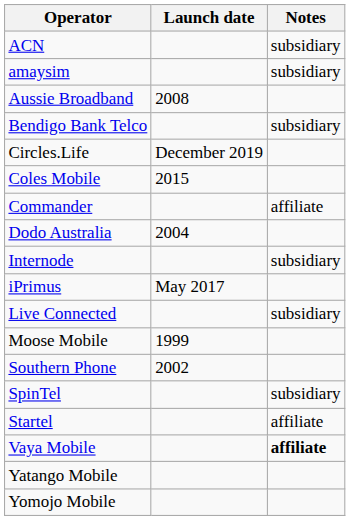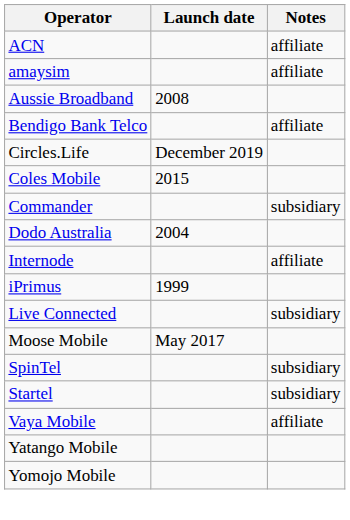 <table class="wikitable sortable" style="margin-top:3em">
 <tr>
 <th>Operator</th>
 <th>Launch date</th>
 <th class="sortable">Notes</th>
 </tr>
 <tr>
 <td><a href='#'>ACN</a></td>
 <td></td>
-<td> subsidiary</td>
+<td> affiliate</td>
 </tr>
 <tr>
 <td><a href='#'>amaysim</a></td>
 <td></td>
-<td> subsidiary</td>
+<td> affiliate</td>
 </tr>
 <tr>
 <td><a href='#'>Aussie Broadband</a></td>
 <td>2008</td>
 <td></td>
 </tr>
 <tr>
 <td><a href='#'>Bendigo Bank Telco</a></td>
 <td></td>
-<td> subsidiary</td>
+<td> affiliate</td>
 </tr>
 <tr>
 <td>Circles.Life</td>
 <td>December 2019</td>
 <td></td>
 </tr>
 <tr>
 <td><a href='#'>Coles Mobile</a></td>
 <td>2015</td>
 <td></td>
 </tr>
 <tr>
 <td><a href='#'>Commander</a></td>
 <td></td>
-<td> affiliate</td>
+<td> subsidiary</td>
 </tr>
 <tr>
 <td><a href='#'>Dodo Australia</a></td>
 <td>2004</td>
 <td></td>
 </tr>
 <tr>
 <td><a href='#'>Internode</a></td>
 <td></td>
-<td> subsidiary</td>
+<td> affiliate</td>
 </tr>
 <tr>
 <td><a href='#'>iPrimus</a></td>
-<td>May 2017</td>
+<td>1999</td>
 <td></td>
 </tr>
 <tr>
 <td><a href='#'>Live Connected</a></td>
 <td></td>
 <td> subsidiary</td>
 </tr>
 <tr>
 <td>Moose Mobile</td>
-<td>1999</td>
-<td></td>
-</tr>
-<tr>
-<td><a href='#'>Southern Phone</a></td>
-<td>2002</td>
+<td>May 2017</td>
 <td></td>
 </tr>
 <tr>
 <td><a href='#'>SpinTel</a></td>
 <td></td>
 <td> subsidiary</td>
 </tr>
 <tr>
 <td><a href='#'>Startel</a></td>
 <td></td>
-<td> affiliate</td>
+<td> subsidiary</td>
 </tr>
 <tr>
 <td><a href='#'>Vaya Mobile</a></td>
 <td></td>
-<td><strong> affiliate</strong></td>
+<td> affiliate</td>
 </tr>
 <tr>
 <td>Yatango Mobile</td>
 <td></td>
 <td></td>
 </tr>
 <tr>
 <td>Yomojo Mobile</td>
 <td></td>
 <td></td>
 </tr>
 </table>
